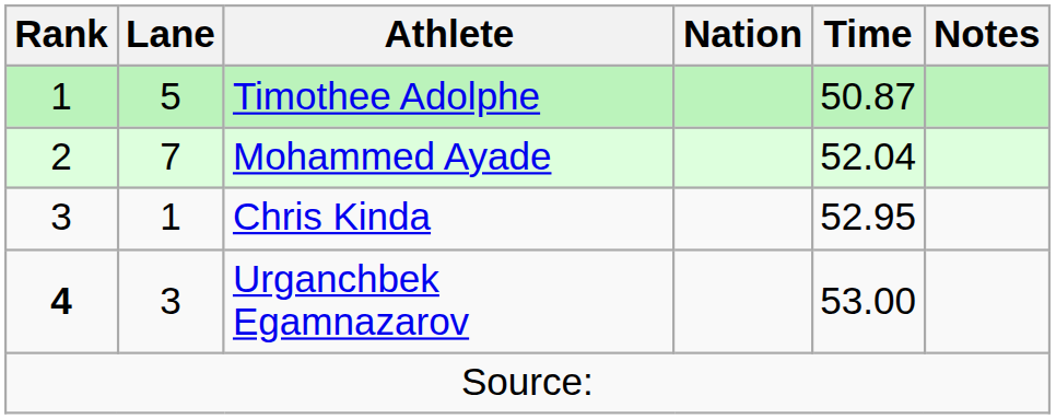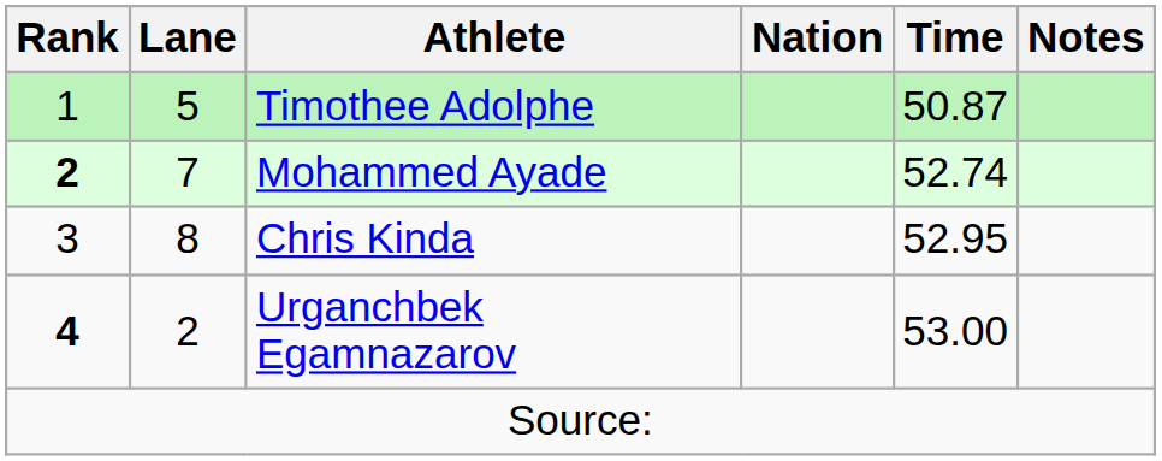 <table class="wikitable sortable" style="text-align:center;width: 70%;">
 <tr>
 <th scope="col" style="width: 10px;">Rank</th>
 <th scope="col" style="width: 10px;">Lane</th>
 <th scope="col">Athlete</th>
 <th scope="col">Nation</th>
 <th scope="col">Time</th>
 <th scope="col">Notes</th>
 </tr>
 <tr bgcolor=bbf3bb>
 <td>1</td>
 <td>5</td>
 <td align=left><a href='#'>Timothee Adolphe</a><br></td>
 <td align=left></td>
 <td>50.87</td>
 <td></td>
 </tr>
 <tr bgcolor=ddffdd>
-<td>2</td>
+<td><strong>2</strong></td>
 <td>7</td>
 <td align=left><a href='#'>Mohammed Ayade</a><br></td>
 <td align=left></td>
-<td>52.04</td>
+<td>52.74</td>
 <td></td>
 </tr>
 <tr>
 <td>3</td>
-<td>1</td>
+<td>8</td>
 <td align=left><a href='#'>Chris Kinda</a><br></td>
 <td align=left></td>
 <td>52.95</td>
 <td></td>
 </tr>
 <tr>
 <td><strong>4</strong></td>
-<td>3</td>
+<td>2</td>
 <td align=left><a href='#'>Urganchbek Egamnazarov</a><br></td>
 <td align=left></td>
 <td>53.00</td>
 <td></td>
 </tr>
 <tr class="sortbottom">
 <td colspan="6">Source:</td>
 </tr>
 </table>
